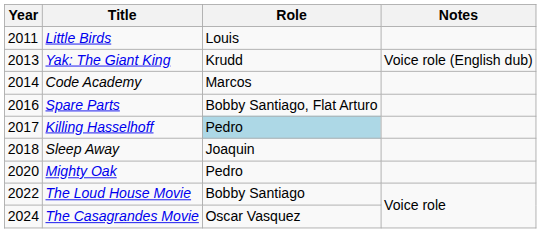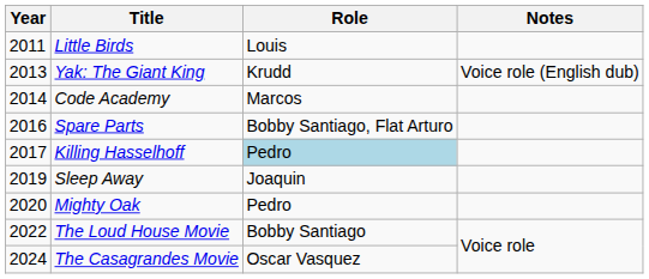 <table class="wikitable">
 <tr>
 <th>Year</th>
 <th>Title</th>
 <th>Role</th>
 <th>Notes</th>
 </tr>
 <tr>
 <td>2011</td>
 <td><em><a href='#'>Little Birds</a></em></td>
 <td>Louis</td>
 <td></td>
 </tr>
 <tr>
 <td>2013</td>
 <td><em><a href='#'>Yak: The Giant King</a></em></td>
 <td>Krudd</td>
 <td>Voice role (English dub)</td>
 </tr>
 <tr>
 <td>2014</td>
 <td><em>Code Academy</em></td>
 <td>Marcos</td>
 <td></td>
 </tr>
 <tr>
 <td>2016</td>
 <td><em><a href='#'>Spare Parts</a></em></td>
 <td>Bobby Santiago, Flat Arturo</td>
 <td></td>
 </tr>
 <tr>
 <td>2017</td>
 <td><em><a href='#'>Killing Hasselhoff</a></em></td>
 <td style="background: lightblue;">Pedro</td>
 <td></td>
 </tr>
 <tr>
-<td>2018</td>
+<td>2019</td>
 <td><em>Sleep Away</em></td>
 <td>Joaquin</td>
 <td></td>
 </tr>
 <tr>
 <td>2020</td>
 <td><em><a href='#'>Mighty Oak</a></em></td>
 <td>Pedro</td>
 <td></td>
 </tr>
 <tr>
 <td>2022</td>
 <td><em><a href='#'>The Loud House Movie</a></em></td>
 <td>Bobby Santiago</td>
 <td Rowspan="2">Voice role</td>
 </tr>
 <tr>
 <td>2024</td>
 <td><em><a href='#'>The Casagrandes Movie</a></em></td>
 <td>Oscar Vasquez</td>
 </tr>
 </table>
